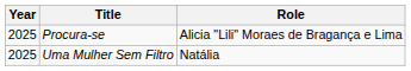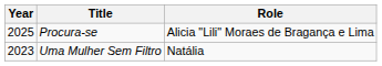 <table class="wikitable">
 <tr>
 <th>Year</th>
 <th>Title</th>
 <th>Role</th>
 </tr>
 <tr>
 <td>2025</td>
 <td><em>Procura-se</em></td>
 <td>Alicia "Lili" Moraes de Bragança e Lima</td>
 </tr>
 <tr>
-<td>2025</td>
+<td>2023</td>
 <td><em>Uma Mulher Sem Filtro</em></td>
 <td>Natália</td>
 </tr>
 </table>
